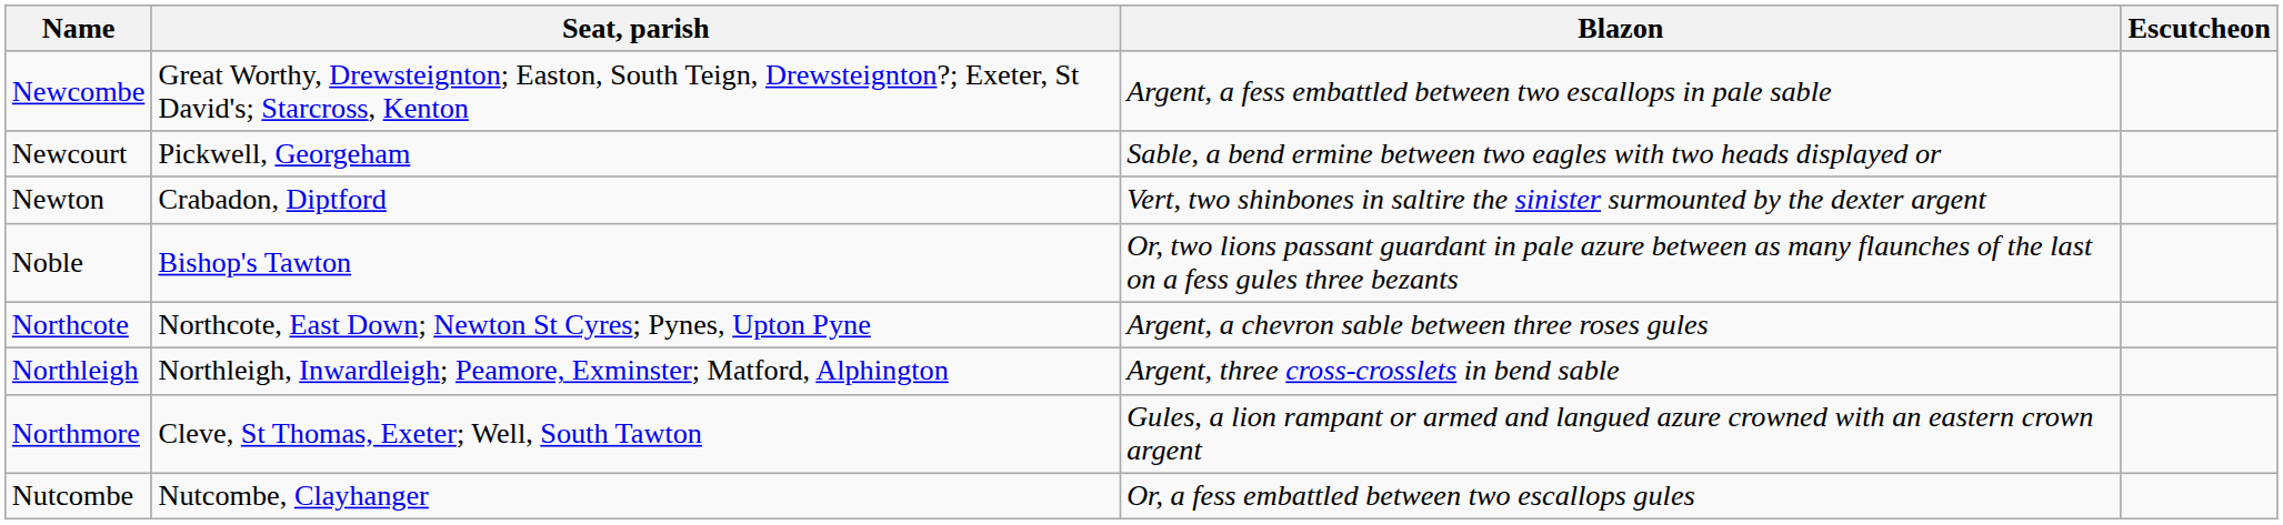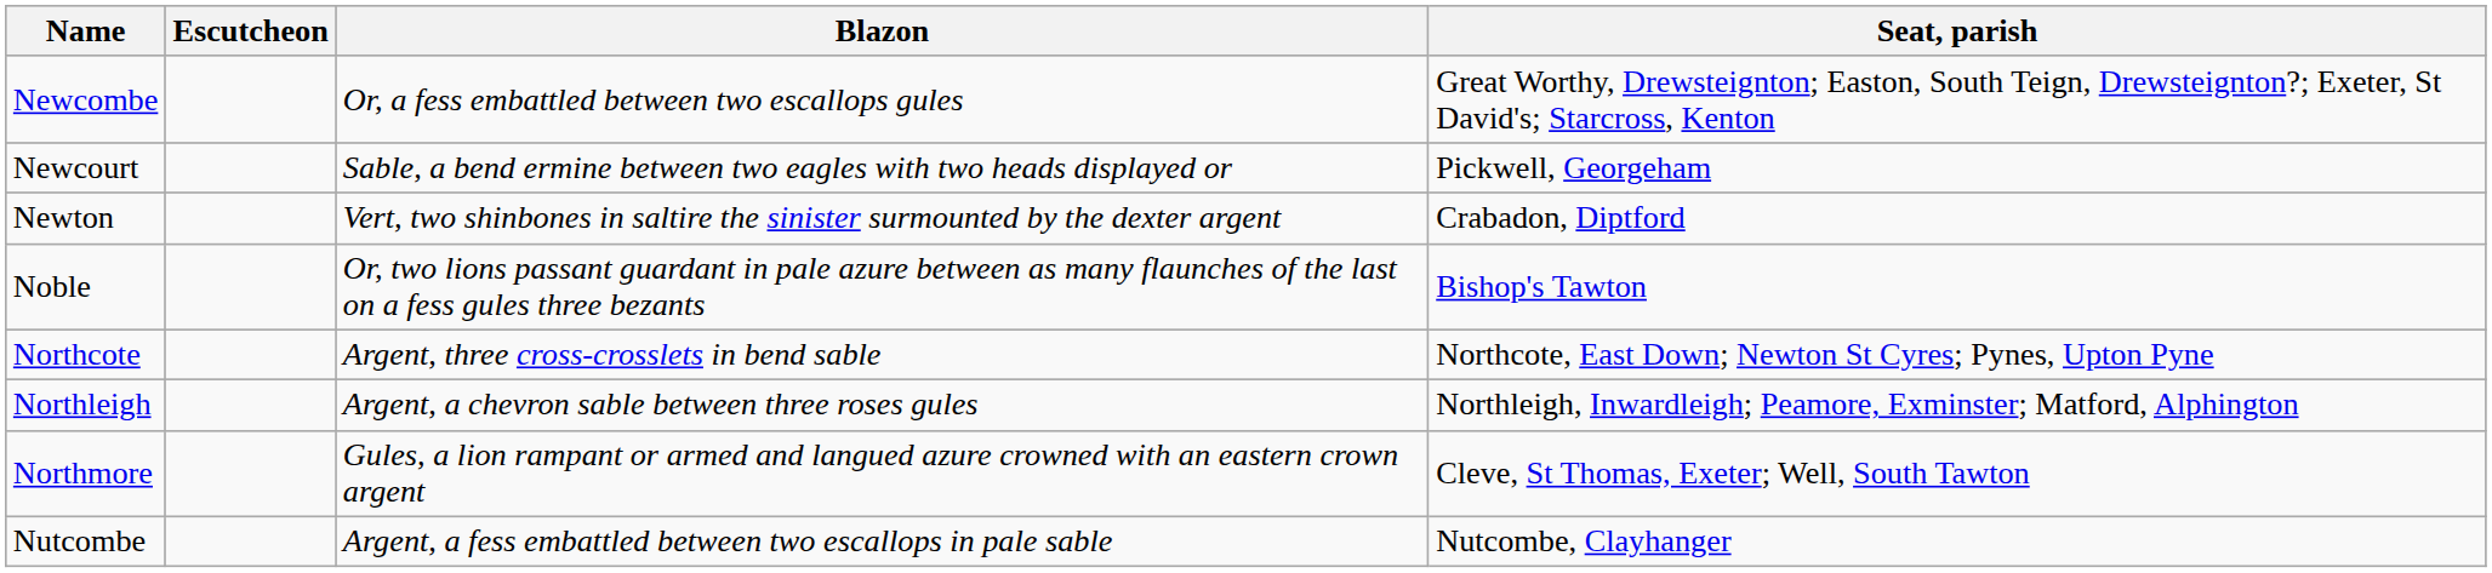 <table class="wikitable">
 <tr>
 <th>Name</th>
+<th>Escutcheon</th>
+<th>Blazon</th>
 <th>Seat, parish</th>
-<th>Blazon</th>
-<th>Escutcheon</th>
 </tr>
 <tr>
 <td><a href='#'>Newcombe</a></td>
+<td></td>
+<td><em>Or, a fess embattled between two escallops gules</em></td>
 <td>Great Worthy, <a href='#'>Drewsteignton</a>; Easton, South Teign, <a href='#'>Drewsteignton</a>?; Exeter, St David's; <a href='#'>Starcross</a>, <a href='#'>Kenton</a></td>
-<td><em>Argent, a fess embattled between two escallops in pale sable</em></td>
-<td></td>
 </tr>
 <tr>
 <td>Newcourt</td>
+<td></td>
+<td><em>Sable, a bend ermine between two eagles with two heads displayed or</em></td>
 <td>Pickwell, <a href='#'>Georgeham</a></td>
-<td><em>Sable, a bend ermine between two eagles with two heads displayed or</em></td>
-<td></td>
 </tr>
 <tr>
 <td>Newton</td>
+<td></td>
+<td><em>Vert, two shinbones in saltire the <a href='#'>sinister</a> surmounted by the dexter argent</em></td>
 <td>Crabadon, <a href='#'>Diptford</a></td>
-<td><em>Vert, two shinbones in saltire the <a href='#'>sinister</a> surmounted by the dexter argent</em></td>
-<td></td>
 </tr>
 <tr>
 <td>Noble</td>
+<td></td>
+<td><em>Or, two lions passant guardant in pale azure between as many flaunches of the last on a fess gules three bezants</em></td>
 <td><a href='#'>Bishop's Tawton</a></td>
-<td><em>Or, two lions passant guardant in pale azure between as many flaunches of the last on a fess gules three bezants</em></td>
-<td></td>
 </tr>
 <tr>
 <td><a href='#'>Northcote</a></td>
+<td></td>
+<td><em>Argent, three <a href='#'>cross-crosslets</a> in bend sable</em></td>
 <td>Northcote, <a href='#'>East Down</a>; <a href='#'>Newton St Cyres</a>; Pynes, <a href='#'>Upton Pyne</a></td>
-<td><em>Argent, a chevron sable between three roses gules</em></td>
-<td></td>
 </tr>
 <tr>
 <td><a href='#'>Northleigh</a></td>
+<td></td>
+<td><em>Argent, a chevron sable between three roses gules</em></td>
 <td>Northleigh, <a href='#'>Inwardleigh</a>; <a href='#'>Peamore, Exminster</a>; Matford, <a href='#'>Alphington</a></td>
-<td><em>Argent, three <a href='#'>cross-crosslets</a> in bend sable</em></td>
-<td></td>
 </tr>
 <tr>
 <td><a href='#'>Northmore</a></td>
+<td></td>
+<td><em>Gules, a lion rampant or armed and langued azure crowned with an eastern crown argent</em></td>
 <td>Cleve, <a href='#'>St Thomas, Exeter</a>; Well, <a href='#'>South Tawton</a></td>
-<td><em>Gules, a lion rampant or armed and langued azure crowned with an eastern crown argent</em></td>
-<td></td>
 </tr>
 <tr>
 <td>Nutcombe</td>
+<td></td>
+<td><em>Argent, a fess embattled between two escallops in pale sable</em></td>
 <td>Nutcombe, <a href='#'>Clayhanger</a></td>
-<td><em>Or, a fess embattled between two escallops gules</em></td>
-<td></td>
 </tr>
 </table>
